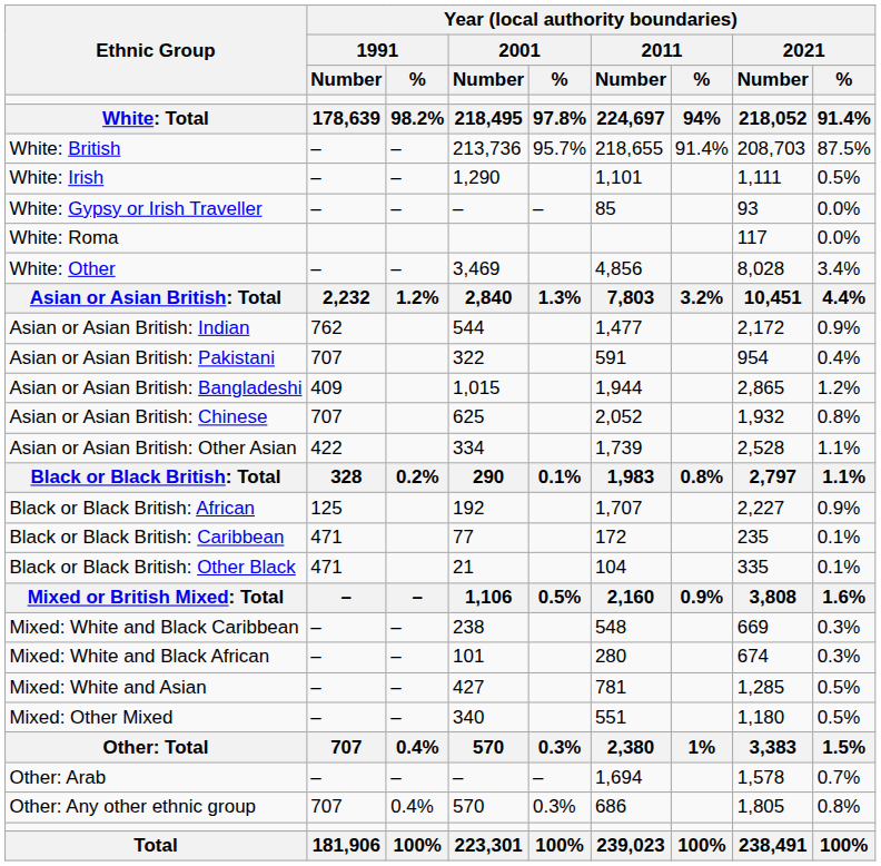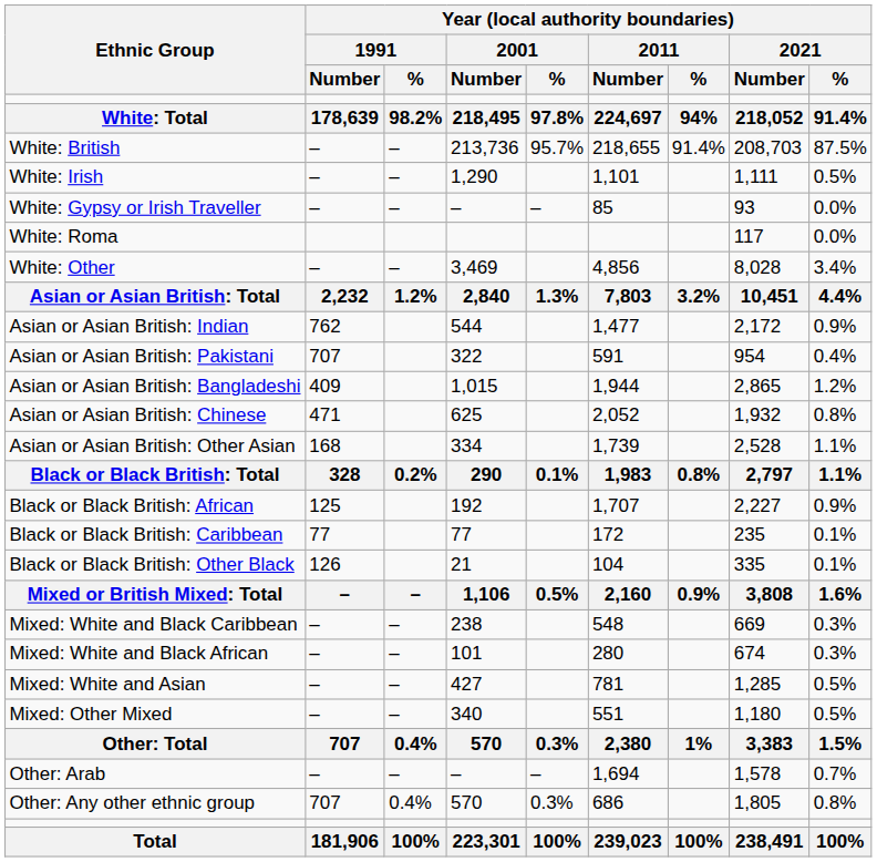 <table class="wikitable sortable mw-collapsible mw-collapsed">
 <tr>
 <th rowspan="3">Ethnic Group</th>
 <th colspan="8">Year (local authority boundaries)</th>
 </tr>
 <tr>
 <th colspan="2">1991</th>
 <th colspan="2">2001</th>
 <th colspan="2">2011</th>
 <th colspan="2">2021</th>
 </tr>
 <tr>
 <th>Number</th>
 <th>%</th>
 <th>Number</th>
 <th>%</th>
 <th>Number</th>
 <th>%</th>
 <th>Number</th>
 <th>%</th>
 </tr>
 <tr>
 <td></td>
 <td></td>
 <td></td>
 <td></td>
 <td></td>
 <td></td>
 <td></td>
 <td></td>
 <td></td>
 </tr>
 <tr>
 <th><a href='#'>White</a>: Total</th>
 <th>178,639</th>
 <th>98.2%</th>
 <th>218,495</th>
 <th>97.8%</th>
 <th>224,697</th>
 <th>94%</th>
 <th>218,052</th>
 <th>91.4%</th>
 </tr>
 <tr>
 <td>White: <a href='#'>British</a></td>
 <td>–</td>
 <td>–</td>
 <td>213,736</td>
 <td>95.7%</td>
 <td>218,655</td>
 <td>91.4%</td>
 <td>208,703</td>
 <td>87.5%</td>
 </tr>
 <tr>
 <td>White: <a href='#'>Irish</a></td>
 <td>–</td>
 <td>–</td>
 <td>1,290</td>
 <td></td>
 <td>1,101</td>
 <td></td>
 <td>1,111</td>
 <td>0.5%</td>
 </tr>
 <tr>
 <td>White: <a href='#'>Gypsy or Irish Traveller</a></td>
 <td>–</td>
 <td>–</td>
 <td>–</td>
 <td>–</td>
 <td>85</td>
 <td></td>
 <td>93</td>
 <td>0.0%</td>
 </tr>
 <tr>
 <td>White: Roma</td>
 <td></td>
 <td></td>
 <td></td>
 <td></td>
 <td></td>
 <td></td>
 <td>117</td>
 <td>0.0%</td>
 </tr>
 <tr>
 <td>White: <a href='#'>Other</a></td>
 <td>–</td>
 <td>–</td>
 <td>3,469</td>
 <td></td>
 <td>4,856</td>
 <td></td>
 <td>8,028</td>
 <td>3.4%</td>
 </tr>
 <tr>
 <th><a href='#'>Asian or Asian British</a>: Total</th>
 <th>2,232</th>
 <th>1.2%</th>
 <th>2,840</th>
 <th>1.3%</th>
 <th>7,803</th>
 <th>3.2%</th>
 <th>10,451</th>
 <th>4.4%</th>
 </tr>
 <tr>
 <td>Asian or Asian British: <a href='#'>Indian</a></td>
 <td>762</td>
 <td></td>
 <td>544</td>
 <td></td>
 <td>1,477</td>
 <td></td>
 <td>2,172</td>
 <td>0.9%</td>
 </tr>
 <tr>
 <td>Asian or Asian British: <a href='#'>Pakistani</a></td>
 <td>707</td>
 <td></td>
 <td>322</td>
 <td></td>
 <td>591</td>
 <td></td>
 <td>954</td>
 <td>0.4%</td>
 </tr>
 <tr>
 <td>Asian or Asian British: <a href='#'>Bangladeshi</a></td>
 <td>409</td>
 <td></td>
 <td>1,015</td>
 <td></td>
 <td>1,944</td>
 <td></td>
 <td>2,865</td>
 <td>1.2%</td>
 </tr>
 <tr>
 <td>Asian or Asian British: <a href='#'>Chinese</a></td>
-<td>707</td>
+<td>471</td>
 <td></td>
 <td>625</td>
 <td></td>
 <td>2,052</td>
 <td></td>
 <td>1,932</td>
 <td>0.8%</td>
 </tr>
 <tr>
 <td>Asian or Asian British: Other Asian</td>
-<td>422</td>
+<td>168</td>
 <td></td>
 <td>334</td>
 <td></td>
 <td>1,739</td>
 <td></td>
 <td>2,528</td>
 <td>1.1%</td>
 </tr>
 <tr>
 <th><a href='#'>Black or Black British</a>: Total</th>
 <th>328</th>
 <th>0.2%</th>
 <th>290</th>
 <th>0.1%</th>
 <th>1,983</th>
 <th>0.8%</th>
 <th>2,797</th>
 <th>1.1%</th>
 </tr>
 <tr>
 <td>Black or Black British: <a href='#'>African</a></td>
 <td>125</td>
 <td></td>
 <td>192</td>
 <td></td>
 <td>1,707</td>
 <td></td>
 <td>2,227</td>
 <td>0.9%</td>
 </tr>
 <tr>
 <td>Black or Black British: <a href='#'>Caribbean</a></td>
-<td>471</td>
+<td>77</td>
 <td></td>
 <td>77</td>
 <td></td>
 <td>172</td>
 <td></td>
 <td>235</td>
 <td>0.1%</td>
 </tr>
 <tr>
 <td>Black or Black British: <a href='#'>Other Black</a></td>
-<td>471</td>
+<td>126</td>
 <td></td>
 <td>21</td>
 <td></td>
 <td>104</td>
 <td></td>
 <td>335</td>
 <td>0.1%</td>
 </tr>
 <tr>
 <th><a href='#'>Mixed or British Mixed</a>: Total</th>
 <th>–</th>
 <th>–</th>
 <th>1,106</th>
 <th>0.5%</th>
 <th>2,160</th>
 <th>0.9%</th>
 <th>3,808</th>
 <th>1.6%</th>
 </tr>
 <tr>
 <td>Mixed: White and Black Caribbean</td>
 <td>–</td>
 <td>–</td>
 <td>238</td>
 <td></td>
 <td>548</td>
 <td></td>
 <td>669</td>
 <td>0.3%</td>
 </tr>
 <tr>
 <td>Mixed: White and Black African</td>
 <td>–</td>
 <td>–</td>
 <td>101</td>
 <td></td>
 <td>280</td>
 <td></td>
 <td>674</td>
 <td>0.3%</td>
 </tr>
 <tr>
 <td>Mixed: White and Asian</td>
 <td>–</td>
 <td>–</td>
 <td>427</td>
 <td></td>
 <td>781</td>
 <td></td>
 <td>1,285</td>
 <td>0.5%</td>
 </tr>
 <tr>
 <td>Mixed: Other Mixed</td>
 <td>–</td>
 <td>–</td>
 <td>340</td>
 <td></td>
 <td>551</td>
 <td></td>
 <td>1,180</td>
 <td>0.5%</td>
 </tr>
 <tr>
 <th>Other: Total</th>
 <th>707</th>
 <th>0.4%</th>
 <th>570</th>
 <th>0.3%</th>
 <th>2,380</th>
 <th>1%</th>
 <th>3,383</th>
 <th>1.5%</th>
 </tr>
 <tr>
 <td>Other: Arab</td>
 <td>–</td>
 <td>–</td>
 <td>–</td>
 <td>–</td>
 <td>1,694</td>
 <td></td>
 <td>1,578</td>
 <td>0.7%</td>
 </tr>
 <tr>
 <td>Other: Any other ethnic group</td>
 <td>707</td>
 <td>0.4%</td>
 <td>570</td>
 <td>0.3%</td>
 <td>686</td>
 <td></td>
 <td>1,805</td>
 <td>0.8%</td>
 </tr>
 <tr>
 <td></td>
 <td></td>
 <td></td>
 <td></td>
 <td></td>
 <td></td>
 <td></td>
 <td></td>
 <td></td>
 </tr>
 <tr>
 <th>Total</th>
 <th>181,906</th>
 <th>100%</th>
 <th>223,301</th>
 <th>100%</th>
 <th>239,023</th>
 <th>100%</th>
 <th>238,491</th>
 <th>100%</th>
 </tr>
 </table>
